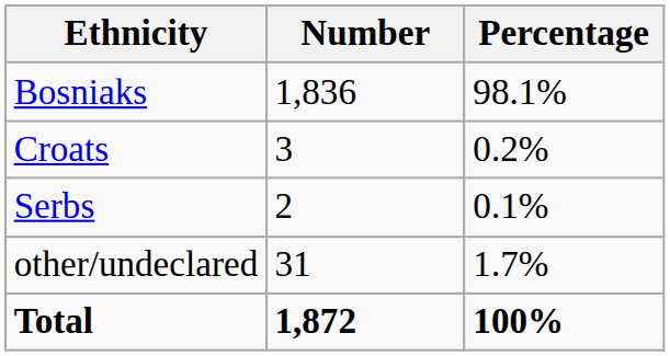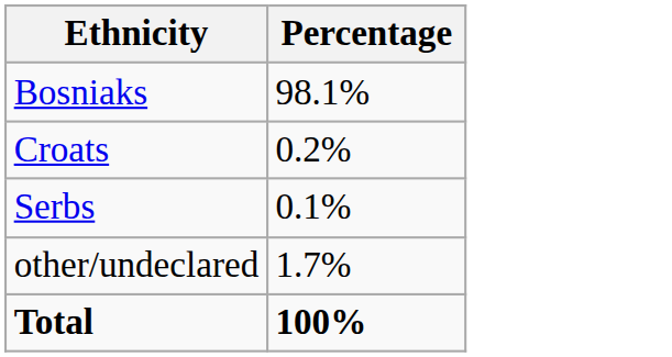 <table class="wikitable">
 <tr>
 <th width="100px">Ethnicity</th>
-<th width="80px">Number</th>
 <th width="80px">Percentage</th>
 </tr>
 <tr>
 <td><a href='#'>Bosniaks</a></td>
-<td>1,836</td>
 <td>98.1%</td>
 </tr>
 <tr>
 <td><a href='#'>Croats</a></td>
-<td>3</td>
 <td>0.2%</td>
 </tr>
 <tr>
 <td><a href='#'>Serbs</a></td>
-<td>2</td>
 <td>0.1%</td>
 </tr>
 <tr>
 <td>other/undeclared</td>
-<td>31</td>
 <td>1.7%</td>
 </tr>
 <tr>
 <td><strong>Total</strong></td>
-<td><strong>1,872</strong></td>
 <td><strong>100%</strong></td>
 </tr>
 </table>
